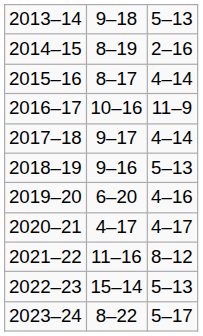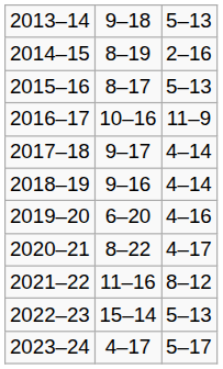 <table class="wikitable" style="text-align:center;">
 <tr>
 <td>2013–14</td>
 <td>9–18</td>
 <td>5–13</td>
 </tr>
 <tr>
 <td>2014–15</td>
 <td>8–19</td>
 <td>2–16</td>
 </tr>
 <tr>
 <td>2015–16</td>
 <td>8–17</td>
-<td>4–14</td>
+<td>5–13</td>
 </tr>
 <tr>
 <td>2016–17</td>
 <td>10–16</td>
 <td>11–9</td>
 </tr>
 <tr>
 <td>2017–18</td>
 <td>9–17</td>
 <td>4–14</td>
 </tr>
 <tr>
 <td>2018–19</td>
 <td>9–16</td>
-<td>5–13</td>
+<td>4–14</td>
 </tr>
 <tr>
 <td>2019–20</td>
 <td>6–20</td>
 <td>4–16</td>
 </tr>
 <tr>
 <td>2020–21</td>
-<td>4–17</td>
+<td>8–22</td>
 <td>4–17</td>
 </tr>
 <tr>
 <td>2021–22</td>
 <td>11–16</td>
 <td>8–12</td>
 </tr>
 <tr>
 <td>2022–23</td>
 <td>15–14</td>
 <td>5–13</td>
 </tr>
 <tr>
 <td>2023–24</td>
-<td>8–22</td>
+<td>4–17</td>
 <td>5–17</td>
 </tr>
 </table>
